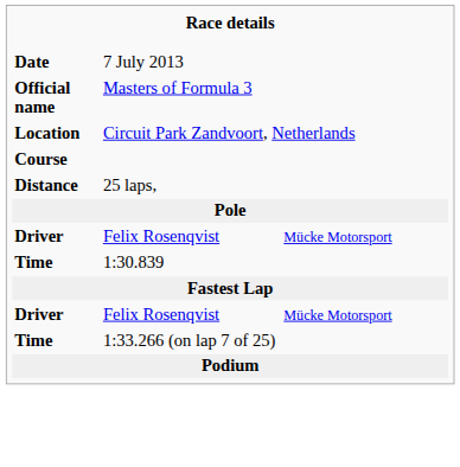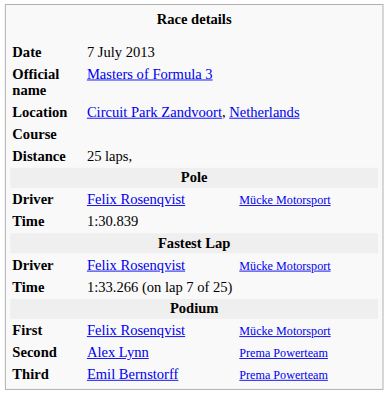 <table class="infobox" align="right" cellpadding="2" style="float:right; width: 26em; ">
 <tr>
 <th colspan="3" align=center>Race details</th>
 </tr>
 <tr>
 <td colspan="3" style="text-align:center;"></td>
 </tr>
 <tr>
 <td colspan="3" style="text-align:center;"></td>
 </tr>
 <tr>
 <td style="width: 20%;"><strong>Date</strong></td>
 <td>7 July 2013</td>
 </tr>
 <tr>
 <td><strong>Official name</strong></td>
 <td colspan=2><a href='#'>Masters of Formula 3</a></td>
 </tr>
 <tr>
 <td><strong>Location</strong></td>
 <td colspan=2><a href='#'>Circuit Park Zandvoort</a>, <a href='#'>Netherlands</a></td>
 </tr>
 <tr>
 <td><strong>Course</strong></td>
 <td colspan=2></td>
 </tr>
 <tr>
 <td><strong>Distance</strong></td>
 <td colspan=2>25 laps, </td>
 </tr>
 <tr>
 <th colspan="3" style="background:#efefef;" align=center>Pole</th>
 </tr>
 <tr>
 <td><strong>Driver</strong></td>
 <td> <a href='#'>Felix Rosenqvist</a></td>
 <td><small><a href='#'>Mücke Motorsport</a></small></td>
 </tr>
 <tr>
 <td><strong>Time</strong></td>
 <td colspan=2>1:30.839</td>
 </tr>
 <tr>
 <th colspan="3" style="background:#efefef;" align=center>Fastest Lap</th>
 </tr>
 <tr>
 <td><strong>Driver</strong></td>
 <td> <a href='#'>Felix Rosenqvist</a></td>
 <td><small><a href='#'>Mücke Motorsport</a></small></td>
 </tr>
 <tr>
 <td><strong>Time</strong></td>
 <td colspan=2>1:33.266 (on lap 7 of 25)</td>
 </tr>
 <tr>
 <th colspan="3" style="background:#efefef;" align=center>Podium</th>
 </tr>
+<tr>
+<td><strong>First</strong></td>
+<td> <a href='#'>Felix Rosenqvist</a></td>
+<td><small><a href='#'>Mücke Motorsport</a></small></td>
+</tr>
+<tr>
+<td><strong>Second</strong></td>
+<td> <a href='#'>Alex Lynn</a></td>
+<td><small><a href='#'>Prema Powerteam</a></small></td>
+</tr>
+<tr>
+<td><strong>Third</strong></td>
+<td> <a href='#'>Emil Bernstorff</a></td>
+<td><small><a href='#'>Prema Powerteam</a></small></td>
+</tr>
 </table>
